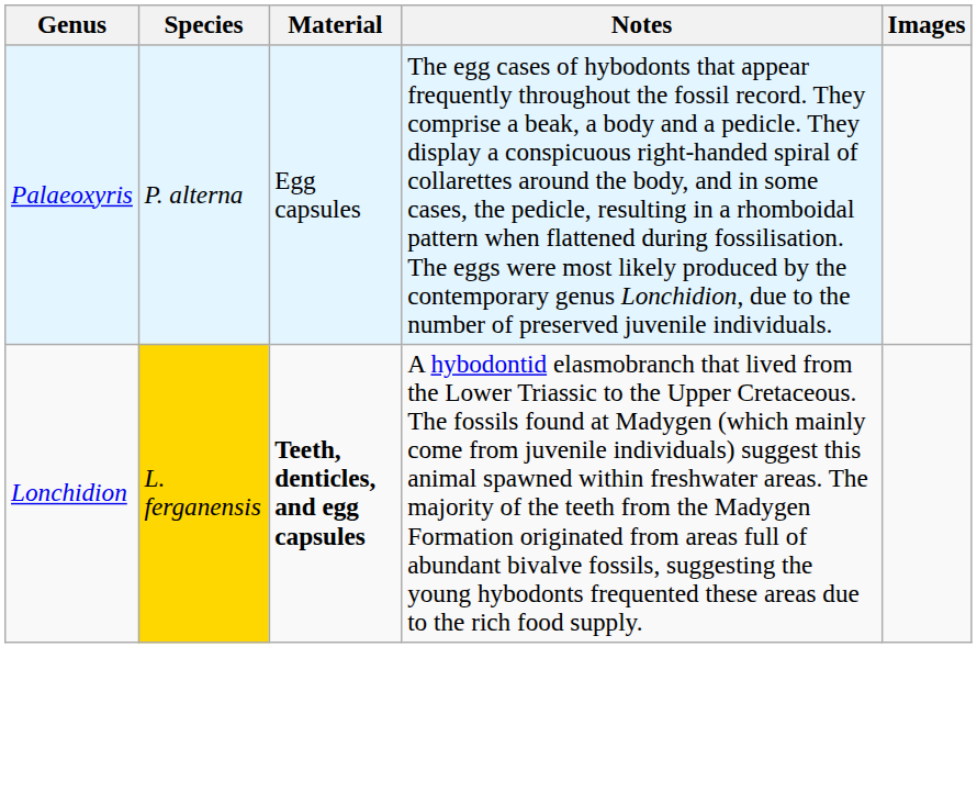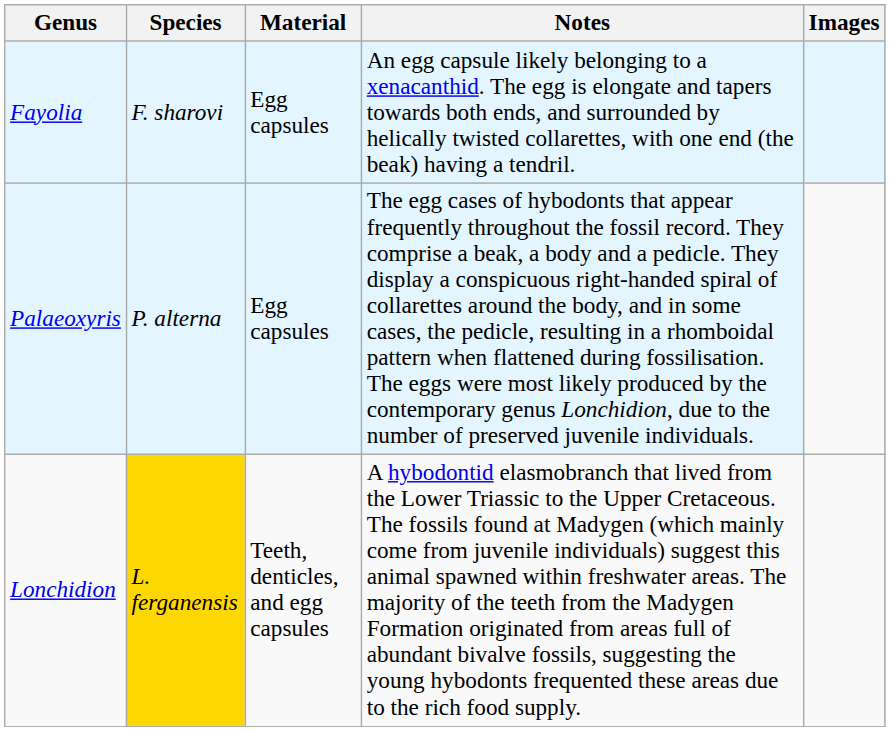 <table class="wikitable sortable">
 <tr>
 <th>Genus</th>
 <th>Species</th>
 <th>Material</th>
 <th>Notes</th>
 <th>Images</th>
+</tr>
+<tr>
+<td style="background:#E3F5FF;"><em><a href='#'>Fayolia</a></em></td>
+<td style="background:#E3F5FF;"><em>F. sharovi</em></td>
+<td style="background:#E3F5FF;">Egg capsules</td>
+<td style="background:#E3F5FF;">An egg capsule likely belonging to a <a href='#'>xenacanthid</a>. The egg is elongate and tapers towards both ends, and surrounded by helically twisted collarettes, with one end (the beak) having a tendril.</td>
+<td style="background:#E3F5FF;"></td>
 </tr>
 <tr>
 <td style="background:#E3F5FF;"><em><a href='#'>Palaeoxyris</a></em></td>
 <td style="background:#E3F5FF;"><em>P. alterna</em></td>
 <td style="background:#E3F5FF;">Egg capsules</td>
 <td style="background:#E3F5FF;">The egg cases of hybodonts that appear frequently throughout the fossil record. They comprise a beak, a body and a pedicle. They display a conspicuous right-handed spiral of collarettes around the body, and in some cases, the pedicle, resulting in a rhomboidal pattern when flattened during fossilisation. The eggs were most likely produced by the contemporary genus <em>Lonchidion</em>, due to the number of preserved juvenile individuals.</td>
 <td></td>
 </tr>
 <tr>
 <td><em><a href='#'>Lonchidion</a></em></td>
 <td style="background: gold;"><em>L. ferganensis</em></td>
-<td><strong>Teeth, denticles, and egg capsules</strong></td>
+<td>Teeth, denticles, and egg capsules</td>
 <td>A <a href='#'>hybodontid</a> elasmobranch that lived from the Lower Triassic to the Upper Cretaceous. The fossils found at Madygen (which mainly come from juvenile individuals) suggest this animal spawned within freshwater areas. The majority of the teeth from the Madygen Formation originated from areas full of abundant bivalve fossils, suggesting the young hybodonts frequented these areas due to the rich food supply.</td>
 <td></td>
 </tr>
 </table>
